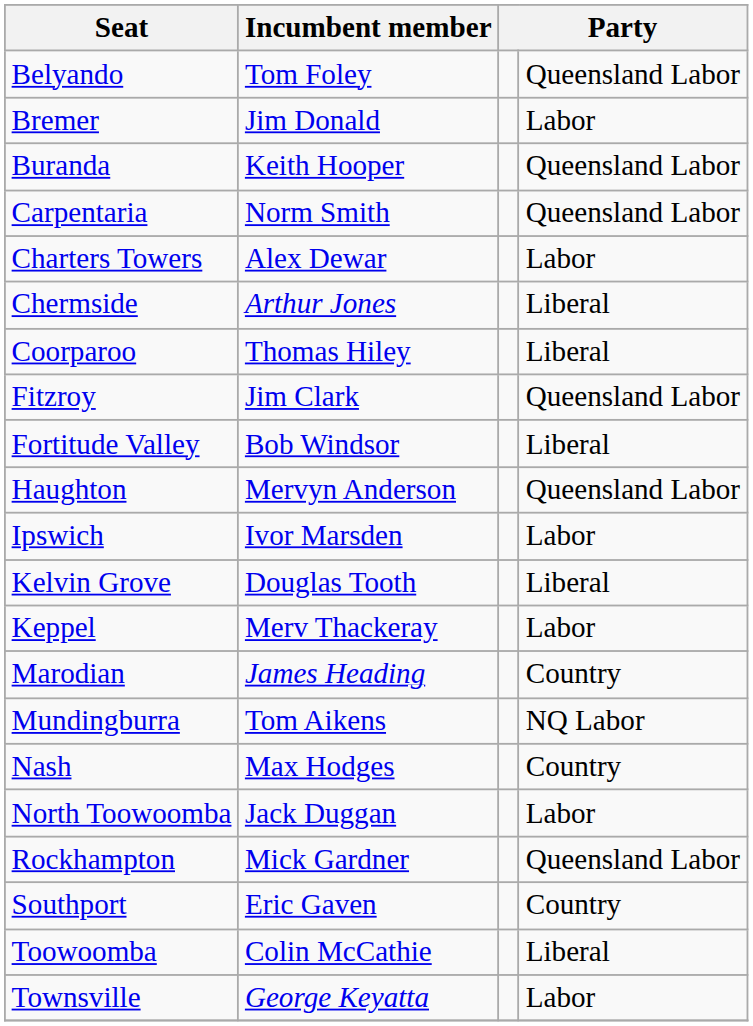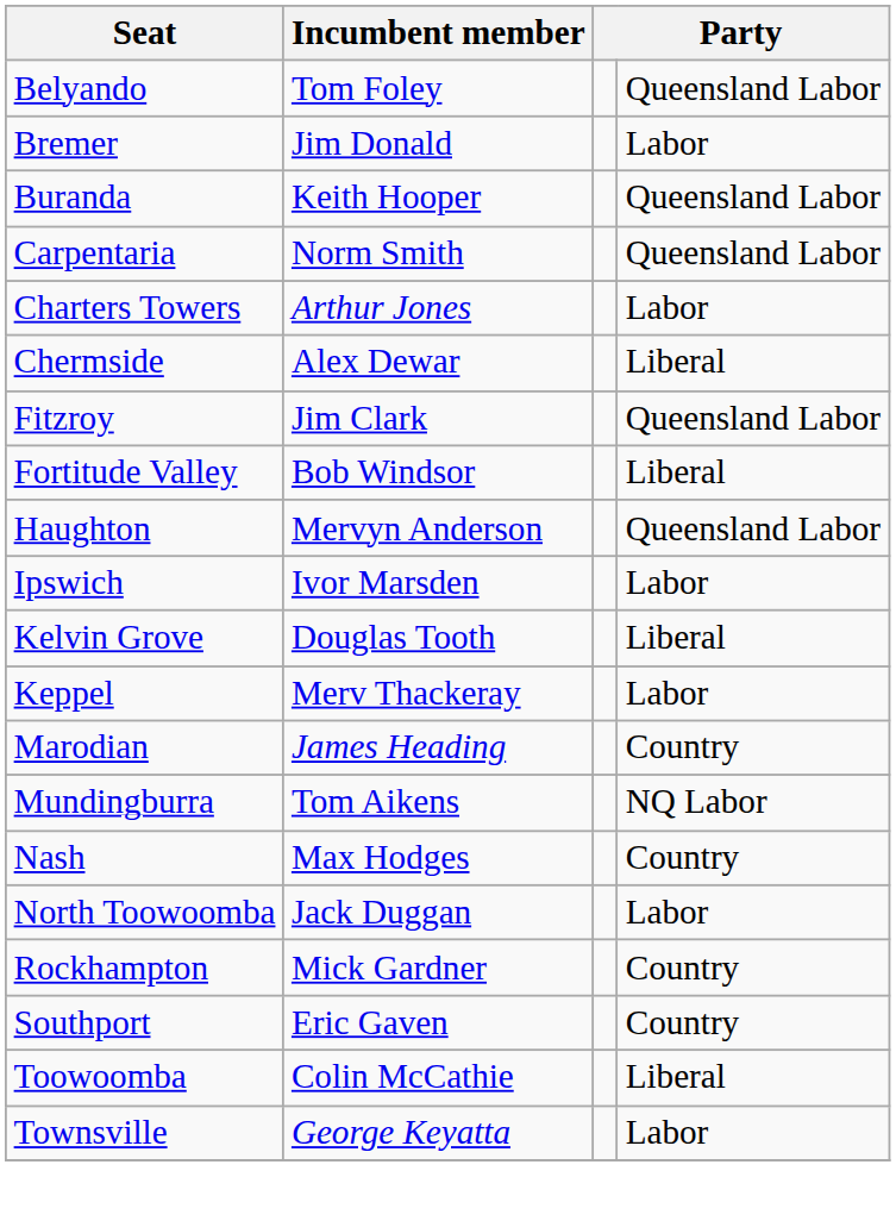 <table class="wikitable">
 <tr>
 <th>Seat</th>
 <th>Incumbent member</th>
 <th colspan=2>Party</th>
 </tr>
 <tr>
 <td><a href='#'>Belyando</a></td>
 <td><a href='#'>Tom Foley</a></td>
 <td> </td>
 <td>Queensland Labor</td>
 </tr>
 <tr>
 <td><a href='#'>Bremer</a></td>
 <td><a href='#'>Jim Donald</a></td>
 <td> </td>
 <td>Labor</td>
 </tr>
 <tr>
 <td><a href='#'>Buranda</a></td>
 <td><a href='#'>Keith Hooper</a></td>
 <td> </td>
 <td>Queensland Labor</td>
 </tr>
 <tr>
 <td><a href='#'>Carpentaria</a></td>
 <td><a href='#'>Norm Smith</a></td>
 <td> </td>
 <td>Queensland Labor</td>
 </tr>
 <tr>
 <td><a href='#'>Charters Towers</a></td>
-<td><a href='#'>Alex Dewar</a></td>
+<td><em><a href='#'>Arthur Jones</a></em></td>
 <td> </td>
 <td>Labor</td>
 </tr>
 <tr>
 <td><a href='#'>Chermside</a></td>
-<td><em><a href='#'>Arthur Jones</a></em></td>
-<td> </td>
-<td>Liberal</td>
-</tr>
-<tr>
-<td><a href='#'>Coorparoo</a></td>
-<td><a href='#'>Thomas Hiley</a></td>
+<td><a href='#'>Alex Dewar</a></td>
 <td> </td>
 <td>Liberal</td>
 </tr>
 <tr>
 <td><a href='#'>Fitzroy</a></td>
 <td><a href='#'>Jim Clark</a></td>
 <td> </td>
 <td>Queensland Labor</td>
 </tr>
 <tr>
 <td><a href='#'>Fortitude Valley</a></td>
 <td><a href='#'>Bob Windsor</a></td>
 <td> </td>
 <td>Liberal</td>
 </tr>
 <tr>
 <td><a href='#'>Haughton</a></td>
 <td><a href='#'>Mervyn Anderson</a></td>
 <td> </td>
 <td>Queensland Labor</td>
 </tr>
 <tr>
 <td><a href='#'>Ipswich</a></td>
 <td><a href='#'>Ivor Marsden</a></td>
 <td> </td>
 <td>Labor</td>
 </tr>
 <tr>
 <td><a href='#'>Kelvin Grove</a></td>
 <td><a href='#'>Douglas Tooth</a></td>
 <td> </td>
 <td>Liberal</td>
 </tr>
 <tr>
 <td><a href='#'>Keppel</a></td>
 <td><a href='#'>Merv Thackeray</a></td>
 <td> </td>
 <td>Labor</td>
 </tr>
 <tr>
 <td><a href='#'>Marodian</a></td>
 <td><em><a href='#'>James Heading</a></em></td>
 <td> </td>
 <td>Country</td>
 </tr>
 <tr>
 <td><a href='#'>Mundingburra</a></td>
 <td><a href='#'>Tom Aikens</a></td>
 <td> </td>
 <td>NQ Labor</td>
 </tr>
 <tr>
 <td><a href='#'>Nash</a></td>
 <td><a href='#'>Max Hodges</a></td>
 <td> </td>
 <td>Country</td>
 </tr>
 <tr>
 <td><a href='#'>North Toowoomba</a></td>
 <td><a href='#'>Jack Duggan</a></td>
 <td> </td>
 <td>Labor</td>
 </tr>
 <tr>
 <td><a href='#'>Rockhampton</a></td>
 <td><a href='#'>Mick Gardner</a></td>
 <td> </td>
-<td>Queensland Labor</td>
+<td>Country</td>
 </tr>
 <tr>
 <td><a href='#'>Southport</a></td>
 <td><a href='#'>Eric Gaven</a></td>
 <td> </td>
 <td>Country</td>
 </tr>
 <tr>
 <td><a href='#'>Toowoomba</a></td>
 <td><a href='#'>Colin McCathie</a></td>
 <td> </td>
 <td>Liberal</td>
 </tr>
 <tr>
 <td><a href='#'>Townsville</a></td>
 <td><em><a href='#'>George Keyatta</a></em></td>
 <td> </td>
 <td>Labor</td>
 </tr>
 <tr>
 </tr>
 </table>
